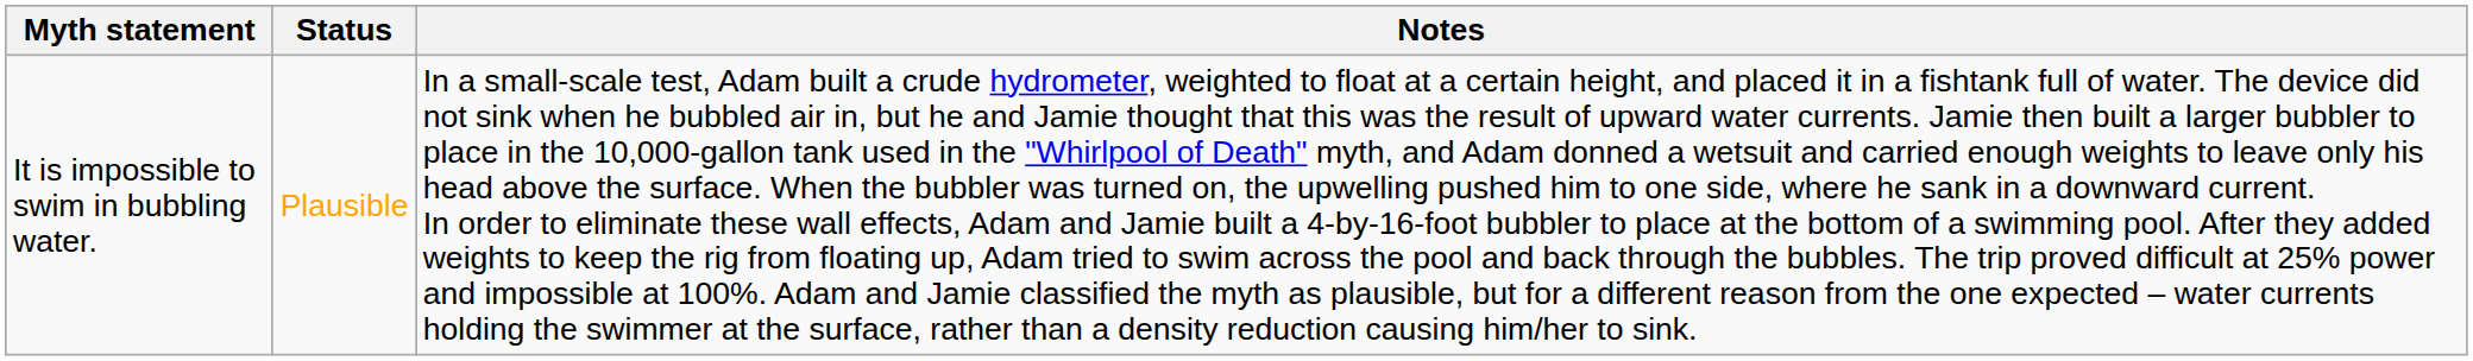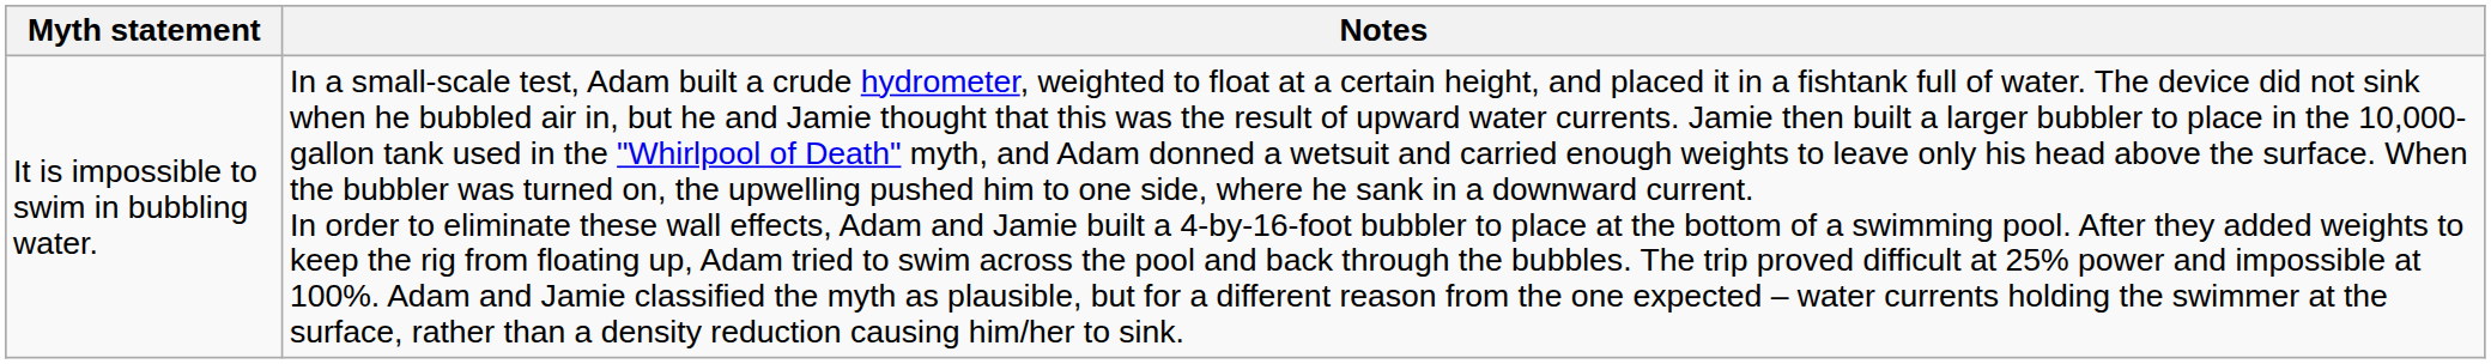 <table class="wikitable plainrowheaders">
 <tr>
 <th>Myth statement</th>
-<th>Status</th>
 <th>Notes</th>
 </tr>
 <tr>
 <td>It is impossible to swim in bubbling water.</td>
-<td style="color:orange">Plausible</td>
 <td>In a small-scale test, Adam built a crude <a href='#'>hydrometer</a>, weighted to float at a certain height, and placed it in a fishtank full of water. The device did not sink when he bubbled air in, but he and Jamie thought that this was the result of upward water currents. Jamie then built a larger bubbler to place in the 10,000-gallon tank used in the <a href='#'>"Whirlpool of Death"</a> myth, and Adam donned a wetsuit and carried enough weights to leave only his head above the surface. When the bubbler was turned on, the upwelling pushed him to one side, where he sank in a downward current.<br>In order to eliminate these wall effects, Adam and Jamie built a 4-by-16-foot bubbler to place at the bottom of a swimming pool. After they added weights to keep the rig from floating up, Adam tried to swim across the pool and back through the bubbles. The trip proved difficult at 25% power and impossible at 100%. Adam and Jamie classified the myth as plausible, but for a different reason from the one expected – water currents holding the swimmer at the surface, rather than a density reduction causing him/her to sink.</td>
 </tr>
 </table>
